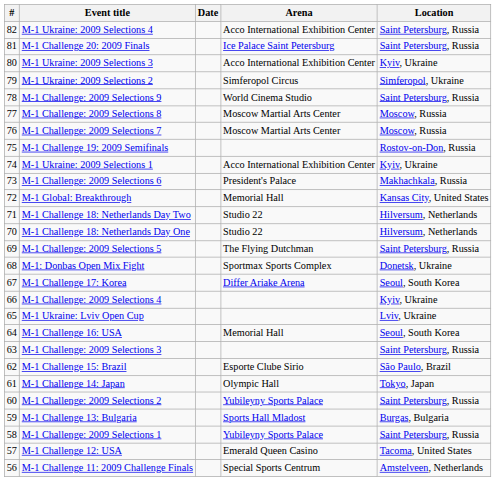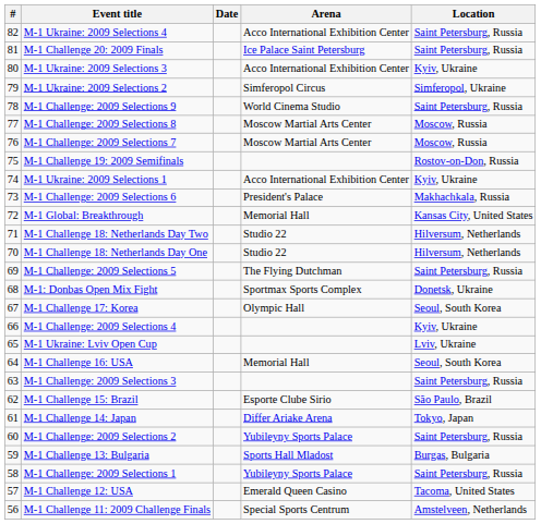 <table class="sortable wikitable succession-box" style="font-size:90%;">
 <tr>
 <th scope="col">#</th>
 <th scope="col">Event title</th>
 <th scope="col">Date</th>
 <th scope="col">Arena</th>
 <th scope="col">Location</th>
 </tr>
 <tr>
 <td align=center>82</td>
 <td><a href='#'>M-1 Ukraine: 2009 Selections 4</a></td>
 <td></td>
 <td>Acco International Exhibition Center</td>
 <td><a href='#'>Saint Petersburg</a>, Russia</td>
 </tr>
 <tr>
 <td align=center>81</td>
 <td><a href='#'>M-1 Challenge 20: 2009 Finals</a></td>
 <td></td>
 <td><a href='#'>Ice Palace Saint Petersburg</a></td>
 <td><a href='#'>Saint Petersburg</a>, Russia</td>
 </tr>
 <tr>
 <td align=center>80</td>
 <td><a href='#'>M-1 Ukraine: 2009 Selections 3</a></td>
 <td></td>
 <td>Acco International Exhibition Center</td>
 <td><a href='#'>Kyiv</a>, Ukraine</td>
 </tr>
 <tr>
 <td align=center>79</td>
 <td><a href='#'>M-1 Ukraine: 2009 Selections 2</a></td>
 <td></td>
 <td>Simferopol Circus</td>
 <td><a href='#'>Simferopol</a>, Ukraine</td>
 </tr>
 <tr>
 <td align=center>78</td>
 <td><a href='#'>M-1 Challenge: 2009 Selections 9</a></td>
 <td></td>
 <td>World Cinema Studio</td>
 <td><a href='#'>Saint Petersburg</a>, Russia</td>
 </tr>
 <tr>
 <td align=center>77</td>
 <td><a href='#'>M-1 Challenge: 2009 Selections 8</a></td>
 <td></td>
 <td>Moscow Martial Arts Center</td>
 <td><a href='#'>Moscow</a>, Russia</td>
 </tr>
 <tr>
 <td align=center>76</td>
 <td><a href='#'>M-1 Challenge: 2009 Selections 7</a></td>
 <td></td>
 <td>Moscow Martial Arts Center</td>
 <td><a href='#'>Moscow</a>, Russia</td>
 </tr>
 <tr>
 <td align=center>75</td>
 <td><a href='#'>M-1 Challenge 19: 2009 Semifinals</a></td>
 <td></td>
 <td></td>
 <td><a href='#'>Rostov-on-Don</a>, Russia</td>
 </tr>
 <tr>
 <td align=center>74</td>
 <td><a href='#'>M-1 Ukraine: 2009 Selections 1</a></td>
 <td></td>
 <td>Acco International Exhibition Center</td>
 <td><a href='#'>Kyiv</a>, Ukraine</td>
 </tr>
 <tr>
 <td align=center>73</td>
 <td><a href='#'>M-1 Challenge: 2009 Selections 6</a></td>
 <td></td>
 <td>President's Palace</td>
 <td><a href='#'>Makhachkala</a>, Russia</td>
 </tr>
 <tr>
 <td align=center>72</td>
 <td><a href='#'>M-1 Global: Breakthrough</a></td>
 <td></td>
 <td>Memorial Hall</td>
 <td><a href='#'>Kansas City</a>, United States</td>
 </tr>
 <tr>
 <td align=center>71</td>
 <td><a href='#'>M-1 Challenge 18: Netherlands Day Two</a></td>
 <td></td>
 <td>Studio 22</td>
 <td><a href='#'>Hilversum</a>, Netherlands</td>
 </tr>
 <tr>
 <td align=center>70</td>
 <td><a href='#'>M-1 Challenge 18: Netherlands Day One</a></td>
 <td></td>
 <td>Studio 22</td>
 <td><a href='#'>Hilversum</a>, Netherlands</td>
 </tr>
 <tr>
 <td align=center>69</td>
 <td><a href='#'>M-1 Challenge: 2009 Selections 5</a></td>
 <td></td>
 <td>The Flying Dutchman</td>
 <td><a href='#'>Saint Petersburg</a>, Russia</td>
 </tr>
 <tr>
 <td align=center>68</td>
 <td><a href='#'>M-1: Donbas Open Mix Fight</a></td>
 <td></td>
 <td>Sportmax Sports Complex</td>
 <td><a href='#'>Donetsk</a>, Ukraine</td>
 </tr>
 <tr>
 <td align=center>67</td>
 <td><a href='#'>M-1 Challenge 17: Korea</a></td>
 <td></td>
-<td><a href='#'>Differ Ariake Arena</a></td>
+<td>Olympic Hall</td>
 <td><a href='#'>Seoul</a>, South Korea</td>
 </tr>
 <tr>
 <td align=center>66</td>
 <td><a href='#'>M-1 Challenge: 2009 Selections 4</a></td>
 <td></td>
 <td></td>
 <td><a href='#'>Kyiv</a>, Ukraine</td>
 </tr>
 <tr>
 <td align=center>65</td>
 <td><a href='#'>M-1 Ukraine: Lviv Open Cup</a></td>
 <td></td>
 <td></td>
 <td><a href='#'>Lviv</a>, Ukraine</td>
 </tr>
 <tr>
 <td align=center>64</td>
 <td><a href='#'>M-1 Challenge 16: USA</a></td>
 <td></td>
 <td>Memorial Hall</td>
 <td><a href='#'>Seoul</a>, South Korea</td>
 </tr>
 <tr>
 <td align=center>63</td>
 <td><a href='#'>M-1 Challenge: 2009 Selections 3</a></td>
 <td></td>
 <td></td>
 <td><a href='#'>Saint Petersburg</a>, Russia</td>
 </tr>
 <tr>
 <td align=center>62</td>
 <td><a href='#'>M-1 Challenge 15: Brazil</a></td>
 <td></td>
 <td>Esporte Clube Sirio</td>
 <td><a href='#'>São Paulo</a>, Brazil</td>
 </tr>
 <tr>
 <td align=center>61</td>
 <td><a href='#'>M-1 Challenge 14: Japan</a></td>
 <td></td>
-<td>Olympic Hall</td>
+<td><a href='#'>Differ Ariake Arena</a></td>
 <td><a href='#'>Tokyo</a>, Japan</td>
 </tr>
 <tr>
 <td align=center>60</td>
 <td><a href='#'>M-1 Challenge: 2009 Selections 2</a></td>
 <td></td>
 <td><a href='#'>Yubileyny Sports Palace</a></td>
 <td><a href='#'>Saint Petersburg</a>, Russia</td>
 </tr>
 <tr>
 <td align=center>59</td>
 <td><a href='#'>M-1 Challenge 13: Bulgaria</a></td>
 <td></td>
 <td><a href='#'>Sports Hall Mladost</a></td>
 <td><a href='#'>Burgas</a>, Bulgaria</td>
 </tr>
 <tr>
 <td align=center>58</td>
 <td><a href='#'>M-1 Challenge: 2009 Selections 1</a></td>
 <td></td>
 <td><a href='#'>Yubileyny Sports Palace</a></td>
 <td><a href='#'>Saint Petersburg</a>, Russia</td>
 </tr>
 <tr>
 <td align=center>57</td>
 <td><a href='#'>M-1 Challenge 12: USA</a></td>
 <td></td>
 <td>Emerald Queen Casino</td>
 <td><a href='#'>Tacoma</a>, United States</td>
 </tr>
 <tr>
 <td align=center>56</td>
 <td><a href='#'>M-1 Challenge 11: 2009 Challenge Finals</a></td>
 <td></td>
 <td>Special Sports Centrum</td>
 <td><a href='#'>Amstelveen</a>, Netherlands</td>
 </tr>
 </table>
